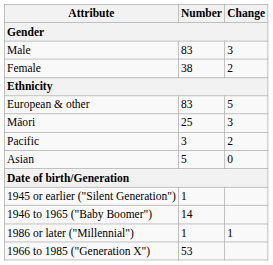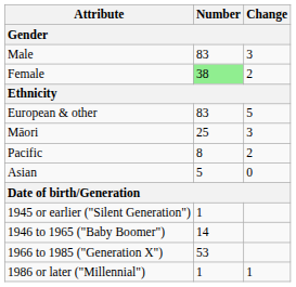 <table class="wikitable">
 <tr>
 <th>Attribute</th>
 <th>Number</th>
 <th>Change</th>
 </tr>
 <tr>
 <th colspan=3 style="text-align:left;">Gender</th>
 </tr>
 <tr>
 <td>Male</td>
 <td>83</td>
 <td> 3</td>
 </tr>
 <tr>
 <td>Female</td>
-<td>38</td>
+<td style="background: lightgreen;">38</td>
 <td> 2</td>
 </tr>
 <tr>
 <th colspan=3 style="text-align:left;">Ethnicity</th>
 </tr>
 <tr>
 <td>European & other</td>
 <td>83</td>
 <td> 5</td>
 </tr>
 <tr>
 <td>Māori</td>
 <td>25</td>
 <td> 3</td>
 </tr>
 <tr>
 <td>Pacific</td>
-<td>3</td>
+<td>8</td>
 <td> 2</td>
 </tr>
 <tr>
 <td>Asian</td>
 <td>5</td>
 <td> 0</td>
 </tr>
 <tr>
 <th colspan=3 style="text-align:left;">Date of birth/Generation</th>
 </tr>
 <tr>
 <td>1945 or earlier ("Silent Generation")</td>
 <td>1</td>
 <td></td>
 </tr>
 <tr>
 <td>1946 to 1965 ("Baby Boomer")</td>
 <td>14</td>
 <td></td>
 </tr>
 <tr>
+<td>1966 to 1985 ("Generation X")</td>
+<td>53</td>
+<td></td>
+</tr>
+<tr>
 <td>1986 or later ("Millennial")</td>
 <td>1</td>
 <td> 1</td>
 </tr>
-<tr>
-<td>1966 to 1985 ("Generation X")</td>
-<td>53</td>
-<td></td>
-</tr>
 </table>
